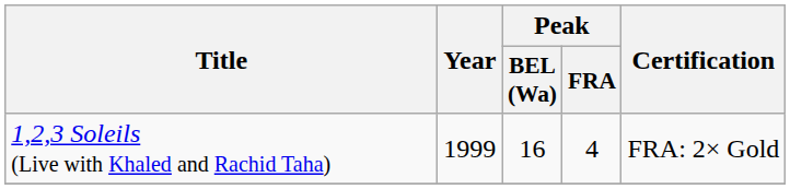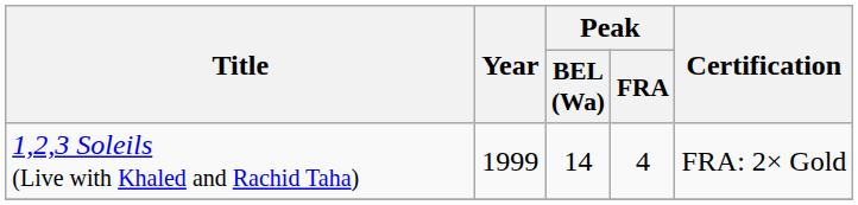 <table class="wikitable" style="text-align:center;">
 <tr>
 <th scope="col" rowspan="2" style="width:16em;">Title</th>
 <th scope="col" rowspan="2">Year</th>
 <th scope="col" colspan="2">Peak</th>
 <th scope="col" rowspan="2">Certification</th>
 </tr>
 <tr>
 <th scope="col" style="width:2em;font-size:89%;">BEL<br>(Wa)</th>
 <th scope="col" style="width:2em;font-size:89%;">FRA<br></th>
 </tr>
 <tr>
 <td style="text-align: left;"><em><a href='#'>1,2,3 Soleils</a></em><br><small>(Live with <a href='#'>Khaled</a> and <a href='#'>Rachid Taha</a>)</small></td>
 <td>1999</td>
-<td>16</td>
+<td>14</td>
 <td>4</td>
 <td>FRA: 2× Gold </td>
 </tr>
 <tr>
 </tr>
 </table>
